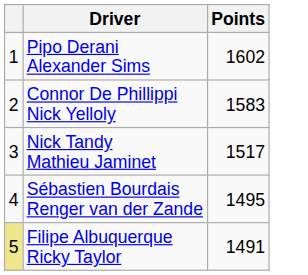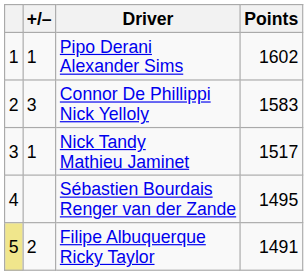 <table class="wikitable" style="font-size: 95%;">
 <tr>
 <th scope="col"></th>
+<th scope="col">+/–</th>
 <th scope="col">Driver</th>
 <th scope="col">Points</th>
 </tr>
 <tr>
 <td align=center>1</td>
+<td align="left"> 1</td>
 <td> <a href='#'>Pipo Derani</a><br> <a href='#'>Alexander Sims</a></td>
 <td align=right>1602</td>
 </tr>
 <tr>
 <td align=center>2</td>
+<td align="left"> 3</td>
 <td> <a href='#'>Connor De Phillippi</a><br> <a href='#'>Nick Yelloly</a></td>
 <td align=right>1583</td>
 </tr>
 <tr>
 <td align=center>3</td>
+<td align="left"> 1</td>
 <td> <a href='#'>Nick Tandy</a><br> <a href='#'>Mathieu Jaminet</a></td>
 <td align=right>1517</td>
 </tr>
 <tr>
 <td align=center>4</td>
+<td align="left"></td>
 <td> <a href='#'>Sébastien Bourdais</a><br> <a href='#'>Renger van der Zande</a></td>
 <td align=right>1495</td>
 </tr>
 <tr>
 <td align=center style="background: khaki;">5</td>
+<td align="left"> 2</td>
 <td> <a href='#'>Filipe Albuquerque</a><br> <a href='#'>Ricky Taylor</a></td>
 <td align=right>1491</td>
 </tr>
 </table>
